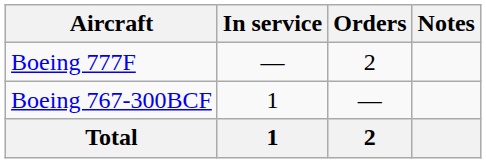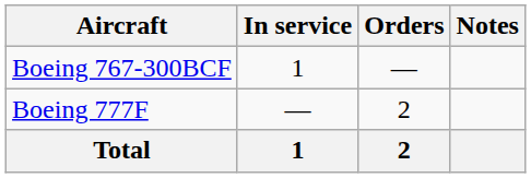 <table class="wikitable" style="border-collapse:collapse;margin:1em auto">
 <tr>
 <th>Aircraft</th>
 <th>In service</th>
 <th>Orders</th>
 <th>Notes</th>
 </tr>
 <tr>
+<td><a href='#'>Boeing 767-300BCF</a></td>
+<td align=center>1</td>
+<td align=center>—</td>
+<td></td>
+</tr>
+<tr>
 <td><a href='#'>Boeing 777F</a></td>
 <td align=center>—</td>
 <td align=center>2</td>
-<td></td>
-</tr>
-<tr>
-<td><a href='#'>Boeing 767-300BCF</a></td>
-<td align=center>1</td>
-<td align=center>—</td>
 <td></td>
 </tr>
 <tr>
 <th>Total</th>
 <th>1</th>
 <th>2</th>
 <th></th>
 </tr>
 </table>
